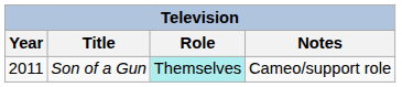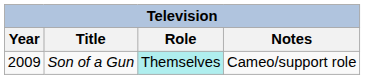 <table class="wikitable">
 <tr style="background:#ccc; text-align:center;">
 <th colspan="4" style="background: LightSteelBlue;">Television</th>
 </tr>
 <tr style="background:#ccc; text-align:center;">
 <th>Year</th>
 <th>Title</th>
 <th>Role</th>
 <th>Notes</th>
 </tr>
 <tr>
-<td rowspan="1">2011</td>
+<td rowspan="1">2009</td>
 <td><em>Son of a Gun</em></td>
 <td style="background: paleturquoise;">Themselves</td>
 <td>Cameo/support role</td>
 </tr>
 </table>
